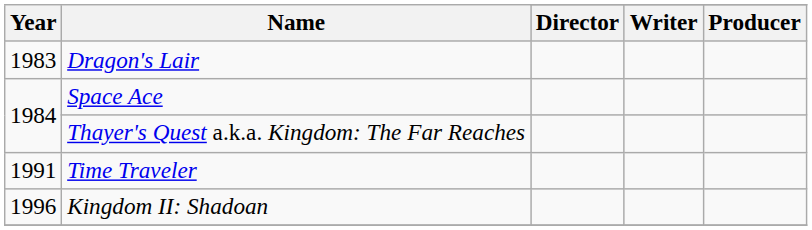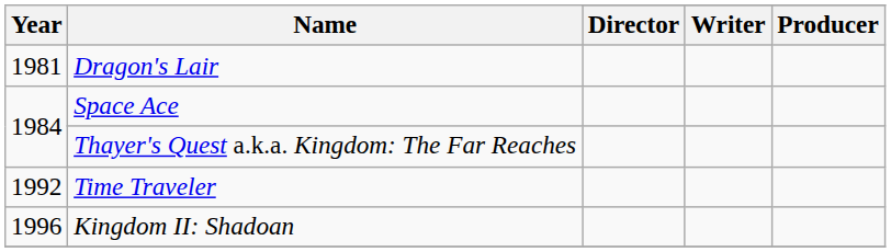 <table class="wikitable sortable">
 <tr>
 <th rowspan="2">Year</th>
 <th rowspan="2">Name</th>
 </tr>
 <tr>
 <th>Director</th>
 <th>Writer</th>
 <th>Producer</th>
 </tr>
 <tr>
-<td>1983</td>
+<td>1981</td>
 <td><em><a href='#'>Dragon's Lair</a></em></td>
 <td></td>
 <td></td>
 <td></td>
 </tr>
 <tr>
 <td rowspan="2">1984</td>
 <td><em><a href='#'>Space Ace</a></em></td>
 <td></td>
 <td></td>
 <td></td>
 </tr>
 <tr>
 <td><em><a href='#'>Thayer's Quest</a></em> a.k.a. <em>Kingdom: The Far Reaches</em></td>
 <td></td>
 <td></td>
 <td></td>
 </tr>
 <tr>
-<td>1991</td>
+<td>1992</td>
 <td><em><a href='#'>Time Traveler</a></em></td>
 <td></td>
 <td></td>
 <td></td>
 </tr>
 <tr>
 <td>1996</td>
 <td><em>Kingdom II: Shadoan</em></td>
 <td></td>
 <td></td>
 <td></td>
 </tr>
 <tr>
 </tr>
 </table>
